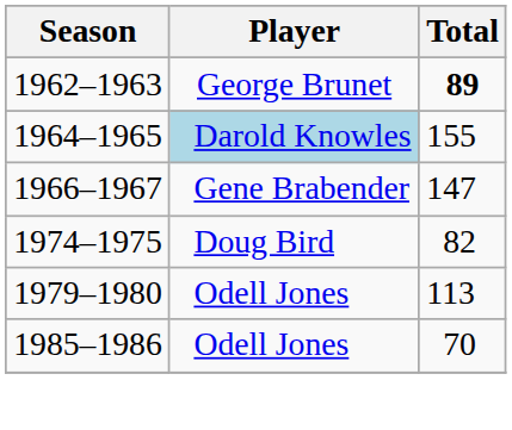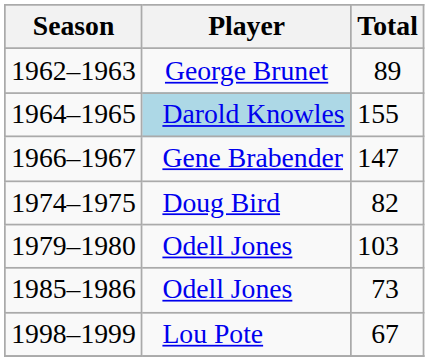 <table class="wikitable">
 <tr>
 <th>Season</th>
 <th>Player</th>
 <th>Total</th>
 </tr>
 <tr align=center>
 <td>1962–1963</td>
 <td><a href='#'>George Brunet</a></td>
-<td><strong>89</strong></td>
+<td>89</td>
 </tr>
 <tr>
 <td>1964–1965</td>
 <td style="background: lightblue;">  <a href='#'>Darold Knowles</a></td>
 <td>155</td>
 </tr>
 <tr>
 <td>1966–1967</td>
 <td>  <a href='#'>Gene Brabender</a></td>
 <td>147</td>
 </tr>
 <tr>
 <td>1974–1975</td>
 <td>  <a href='#'>Doug Bird</a></td>
 <td>  82</td>
 </tr>
 <tr>
 <td>1979–1980</td>
 <td>  <a href='#'>Odell Jones</a></td>
-<td>113</td>
+<td>103</td>
 </tr>
 <tr>
 <td>1985–1986</td>
 <td>  <a href='#'>Odell Jones</a></td>
-<td>  70</td>
+<td>  73</td>
+</tr>
+<tr>
+<td>1998–1999</td>
+<td>  <a href='#'>Lou Pote</a></td>
+<td>  67</td>
 </tr>
 <tr>
 </tr>
 </table>
